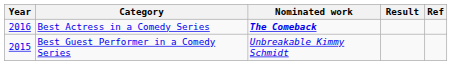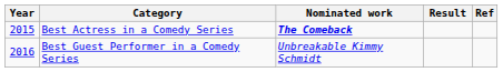 <table class="wikitable" width="100%">
 <tr>
 <th width="7%">Year</th>
 <th width="48%">Category</th>
 <th width="30%">Nominated work</th>
 <th width="10%">Result</th>
 <th width="5%">Ref</th>
 </tr>
 <tr>
-<td align="center"><a href='#'>2016</a></td>
+<td align="center"><a href='#'>2015</a></td>
 <td><a href='#'>Best Actress in a Comedy Series</a></td>
 <td><strong><em><a href='#'>The Comeback</a></em></strong></td>
 <td></td>
 <td align="center"></td>
 </tr>
 <tr>
-<td align="center"><a href='#'>2015</a></td>
+<td align="center"><a href='#'>2016</a></td>
 <td><a href='#'>Best Guest Performer in a Comedy Series</a></td>
 <td><em><a href='#'>Unbreakable Kimmy Schmidt</a></em></td>
 <td></td>
 <td align="center"></td>
 </tr>
 </table>
